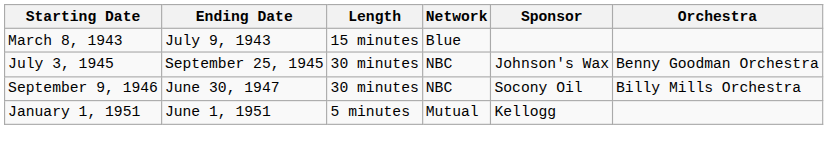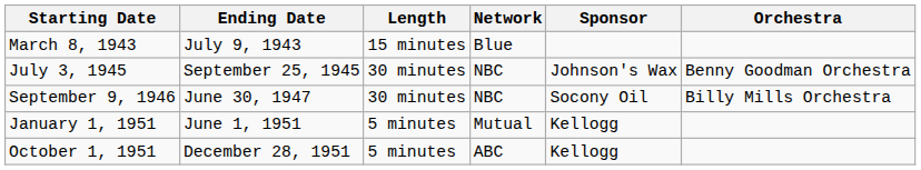 <table class="wikitable">
 <tr>
 <th>Starting Date</th>
 <th>Ending Date</th>
 <th>Length</th>
 <th>Network</th>
 <th>Sponsor</th>
 <th>Orchestra</th>
 </tr>
 <tr>
 <td>March 8, 1943</td>
 <td>July 9, 1943</td>
 <td>15 minutes</td>
 <td>Blue</td>
 <td></td>
 <td></td>
 </tr>
 <tr>
 <td>July 3, 1945</td>
 <td>September 25, 1945</td>
 <td>30 minutes</td>
 <td>NBC</td>
 <td>Johnson's Wax</td>
 <td>Benny Goodman Orchestra</td>
 </tr>
 <tr>
 <td>September 9, 1946</td>
 <td>June 30, 1947</td>
 <td>30 minutes</td>
 <td>NBC</td>
 <td>Socony Oil</td>
 <td>Billy Mills Orchestra<br></td>
 </tr>
 <tr>
 <td>January 1, 1951</td>
 <td>June 1, 1951</td>
 <td>5 minutes</td>
 <td>Mutual</td>
 <td>Kellogg</td>
 <td></td>
 </tr>
+<tr>
+<td>October 1, 1951</td>
+<td>December 28, 1951</td>
+<td>5 minutes</td>
+<td>ABC</td>
+<td>Kellogg</td>
+<td></td>
+</tr>
 </table>
